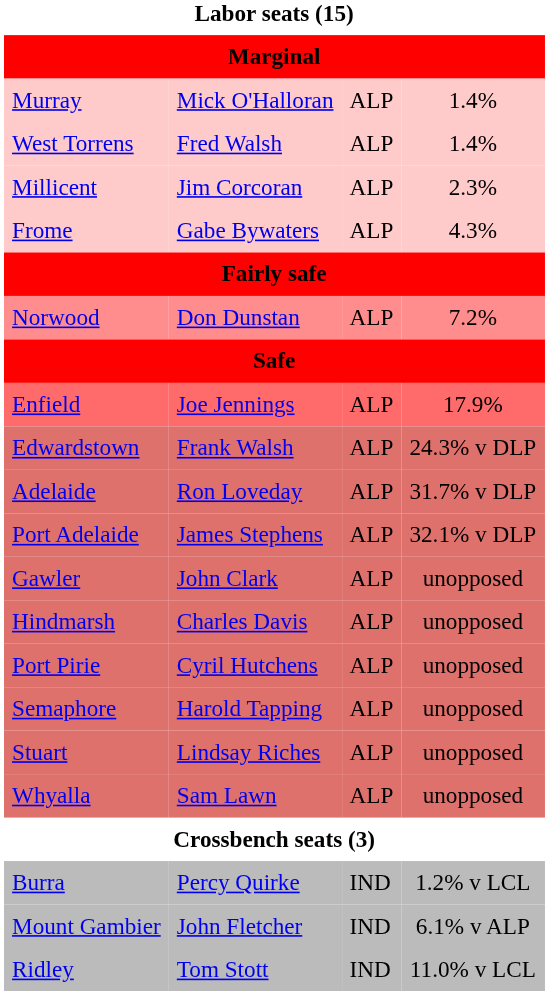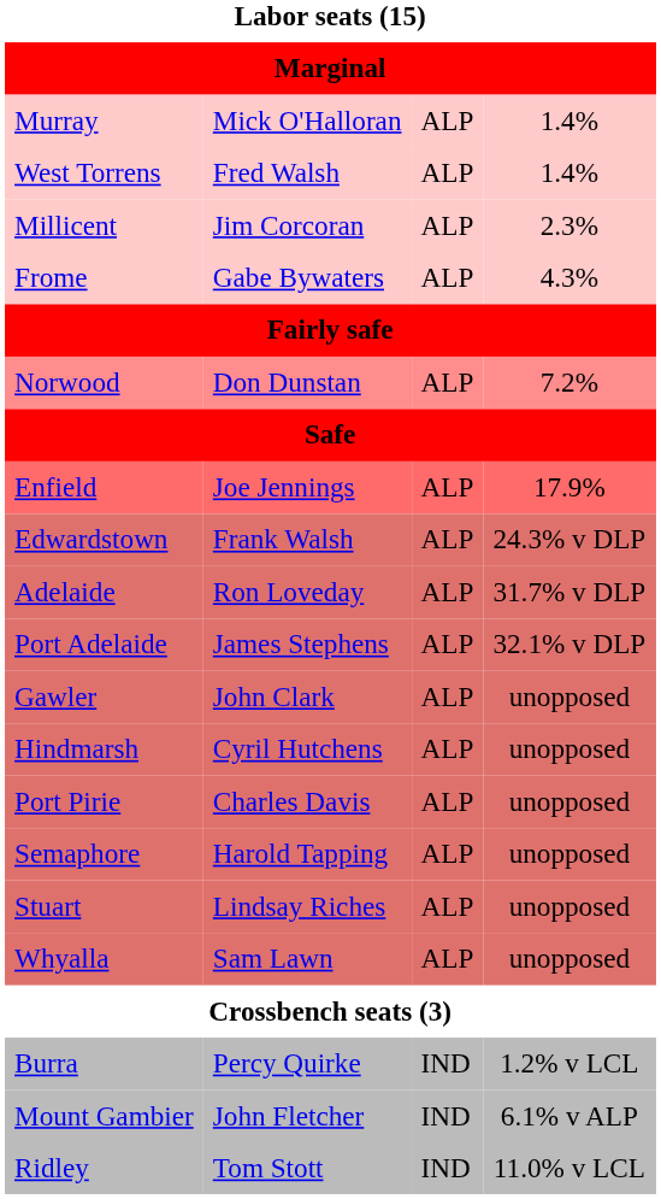 <table class="toccolours" cellpadding="5" cellspacing="0" style="float:left; margin-right:.5em; margin-top:.4em; font-size:90%;">
 <tr>
 <td COLSPAN=4 align="center"><strong>Labor seats (15)</strong></td>
 </tr>
 <tr>
 <td COLSPAN=4 align="center" bgcolor="red"><span><strong>Marginal</strong></span></td>
 </tr>
 <tr>
 <td align="left" bgcolor="FFCACA"><a href='#'>Murray</a></td>
 <td align="left" bgcolor="FFCACA"><a href='#'>Mick O'Halloran</a></td>
 <td align="left" bgcolor="FFCACA">ALP</td>
 <td align="center" bgcolor="FFCACA">1.4%</td>
 </tr>
 <tr>
 <td align="left" bgcolor="FFCACA"><a href='#'>West Torrens</a></td>
 <td align="left" bgcolor="FFCACA"><a href='#'>Fred Walsh</a></td>
 <td align="left" bgcolor="FFCACA">ALP</td>
 <td align="center" bgcolor="FFCACA">1.4%</td>
 </tr>
 <tr>
 <td align="left" bgcolor="FFCACA"><a href='#'>Millicent</a></td>
 <td align="left" bgcolor="FFCACA"><a href='#'>Jim Corcoran</a></td>
 <td align="left" bgcolor="FFCACA">ALP</td>
 <td align="center" bgcolor="FFCACA">2.3%</td>
 </tr>
 <tr>
 <td align="left" bgcolor="FFCACA"><a href='#'>Frome</a></td>
 <td align="left" bgcolor="FFCACA"><a href='#'>Gabe Bywaters</a></td>
 <td align="left" bgcolor="FFCACA">ALP</td>
 <td align="center" bgcolor="FFCACA">4.3%</td>
 </tr>
 <tr>
 <td COLSPAN=4 align="center" bgcolor="red"><span><strong>Fairly safe</strong></span></td>
 </tr>
 <tr>
 <td align="left" bgcolor="FF8D8D"><a href='#'>Norwood</a></td>
 <td align="left" bgcolor="FF8D8D"><a href='#'>Don Dunstan</a></td>
 <td align="left" bgcolor="FF8D8D">ALP</td>
 <td align="center" bgcolor="FF8D8D">7.2%</td>
 </tr>
 <tr>
 <td COLSPAN=4 align="center" bgcolor="red"><span><strong>Safe</strong></span></td>
 </tr>
 <tr>
 <td align="left" bgcolor="FF6B6B"><a href='#'>Enfield</a></td>
 <td align="left" bgcolor="FF6B6B"><a href='#'>Joe Jennings</a></td>
 <td align="left" bgcolor="FF6B6B">ALP</td>
 <td align="center" bgcolor="FF6B6B">17.9%</td>
 </tr>
 <tr>
 <td align="left" bgcolor="DF716D"><a href='#'>Edwardstown</a></td>
 <td align="left" bgcolor="DF716D"><a href='#'>Frank Walsh</a></td>
 <td align="left" bgcolor="DF716D">ALP</td>
 <td align="center" bgcolor="DF716D">24.3% v DLP</td>
 </tr>
 <tr>
 <td align="left" bgcolor="DF716D"><a href='#'>Adelaide</a></td>
 <td align="left" bgcolor="DF716D"><a href='#'>Ron Loveday</a></td>
 <td align="left" bgcolor="DF716D">ALP</td>
 <td align="center" bgcolor="DF716D">31.7% v DLP</td>
 </tr>
 <tr>
 <td align="left" bgcolor="DF716D"><a href='#'>Port Adelaide</a></td>
 <td align="left" bgcolor="DF716D"><a href='#'>James Stephens</a></td>
 <td align="left" bgcolor="DF716D">ALP</td>
 <td align="center" bgcolor="DF716D">32.1% v DLP</td>
 </tr>
 <tr>
 <td align="left" bgcolor="DF716D"><a href='#'>Gawler</a></td>
 <td align="left" bgcolor="DF716D"><a href='#'>John Clark</a></td>
 <td align="left" bgcolor="DF716D">ALP</td>
 <td align="center" bgcolor="DF716D">unopposed</td>
 </tr>
 <tr>
 <td align="left" bgcolor="DF716D"><a href='#'>Hindmarsh</a></td>
-<td align="left" bgcolor="DF716D"><a href='#'>Charles Davis</a></td>
+<td align="left" bgcolor="DF716D"><a href='#'>Cyril Hutchens</a></td>
 <td align="left" bgcolor="DF716D">ALP</td>
 <td align="center" bgcolor="DF716D">unopposed</td>
 </tr>
 <tr>
 <td align="left" bgcolor="DF716D"><a href='#'>Port Pirie</a></td>
-<td align="left" bgcolor="DF716D"><a href='#'>Cyril Hutchens</a></td>
+<td align="left" bgcolor="DF716D"><a href='#'>Charles Davis</a></td>
 <td align="left" bgcolor="DF716D">ALP</td>
 <td align="center" bgcolor="DF716D">unopposed</td>
 </tr>
 <tr>
 <td align="left" bgcolor="DF716D"><a href='#'>Semaphore</a></td>
 <td align="left" bgcolor="DF716D"><a href='#'>Harold Tapping</a></td>
 <td align="left" bgcolor="DF716D">ALP</td>
 <td align="center" bgcolor="DF716D">unopposed</td>
 </tr>
 <tr>
 <td align="left" bgcolor="DF716D"><a href='#'>Stuart</a></td>
 <td align="left" bgcolor="DF716D"><a href='#'>Lindsay Riches</a></td>
 <td align="left" bgcolor="DF716D">ALP</td>
 <td align="center" bgcolor="DF716D">unopposed</td>
 </tr>
 <tr>
 <td align="left" bgcolor="DF716D"><a href='#'>Whyalla</a></td>
 <td align="left" bgcolor="DF716D"><a href='#'>Sam Lawn</a></td>
 <td align="left" bgcolor="DF716D">ALP</td>
 <td align="center" bgcolor="DF716D">unopposed</td>
 </tr>
 <tr>
 <td COLSPAN=4 align="center"><strong>Crossbench seats (3)</strong></td>
 </tr>
 <tr>
 <td align="left" bgcolor="BBBBBB"><a href='#'>Burra</a></td>
 <td align="left" bgcolor="BBBBBB"><a href='#'>Percy Quirke</a></td>
 <td align="left" bgcolor="BBBBBB">IND</td>
 <td align="center" bgcolor="BBBBBB">1.2% v LCL</td>
 </tr>
 <tr>
 <td align="left" bgcolor="BBBBBB"><a href='#'>Mount Gambier</a></td>
 <td align="left" bgcolor="BBBBBB"><a href='#'>John Fletcher</a></td>
 <td align="left" bgcolor="BBBBBB">IND</td>
 <td align="center" bgcolor="BBBBBB">6.1% v ALP</td>
 </tr>
 <tr>
 <td align="left" bgcolor="BBBBBB"><a href='#'>Ridley</a></td>
 <td align="left" bgcolor="BBBBBB"><a href='#'>Tom Stott</a></td>
 <td align="left" bgcolor="BBBBBB">IND</td>
 <td align="center" bgcolor="BBBBBB">11.0% v LCL</td>
 </tr>
 <tr>
 </tr>
 </table>
